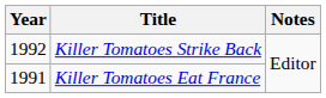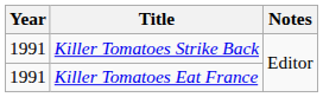 <table class="wikitable">
 <tr>
 <th>Year</th>
 <th>Title</th>
 <th>Notes</th>
 </tr>
 <tr>
-<td>1992</td>
+<td>1991</td>
 <td><em><a href='#'>Killer Tomatoes Strike Back</a></em></td>
 <td rowspan="2">Editor</td>
 </tr>
 <tr>
 <td>1991</td>
 <td><em><a href='#'>Killer Tomatoes Eat France</a></em></td>
 </tr>
 </table>
